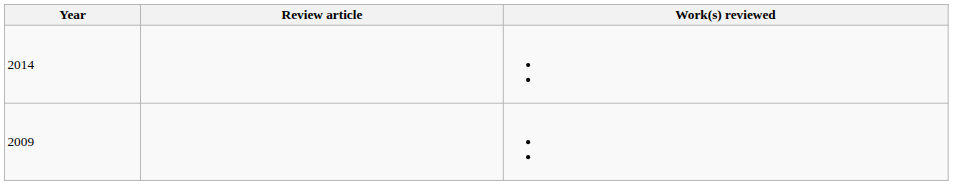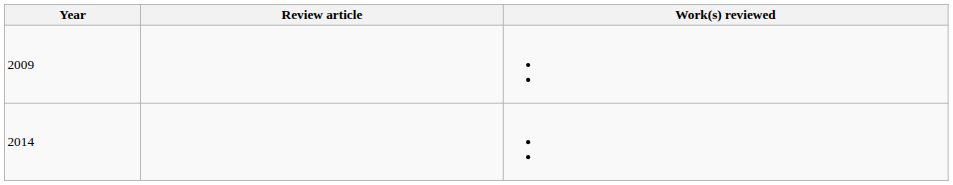 <table class='wikitable sortable' width='90%'>
 <tr>
 <th>Year</th>
 <th class='unsortable'>Review article</th>
 <th class='unsortable'>Work(s) reviewed</th>
 </tr>
 <tr>
+<td>2009</td>
+<td></td>
+<td><br><ul><li></li><li></li></ul></td>
+</tr>
+<tr>
 <td>2014</td>
 <td></td>
 <td><br><ul><li></li><li></li></ul></td>
 </tr>
-<tr>
-<td>2009</td>
-<td></td>
-<td><br><ul><li></li><li></li></ul></td>
-</tr>
 </table>
